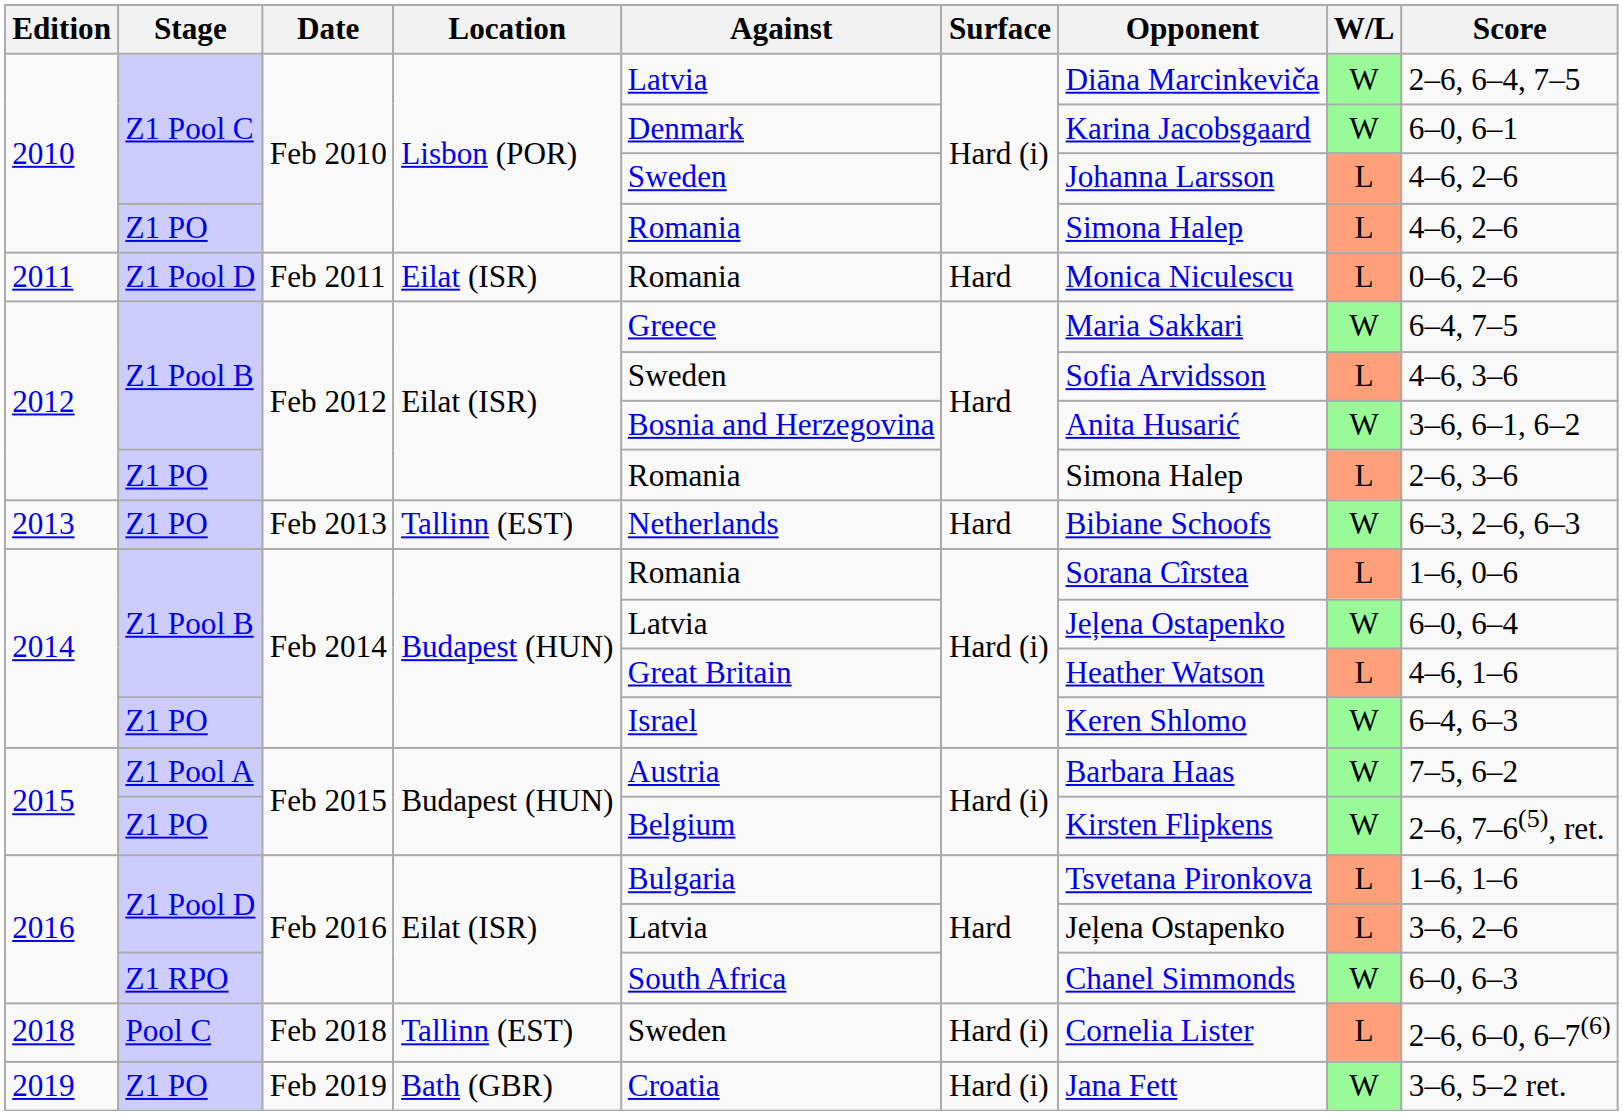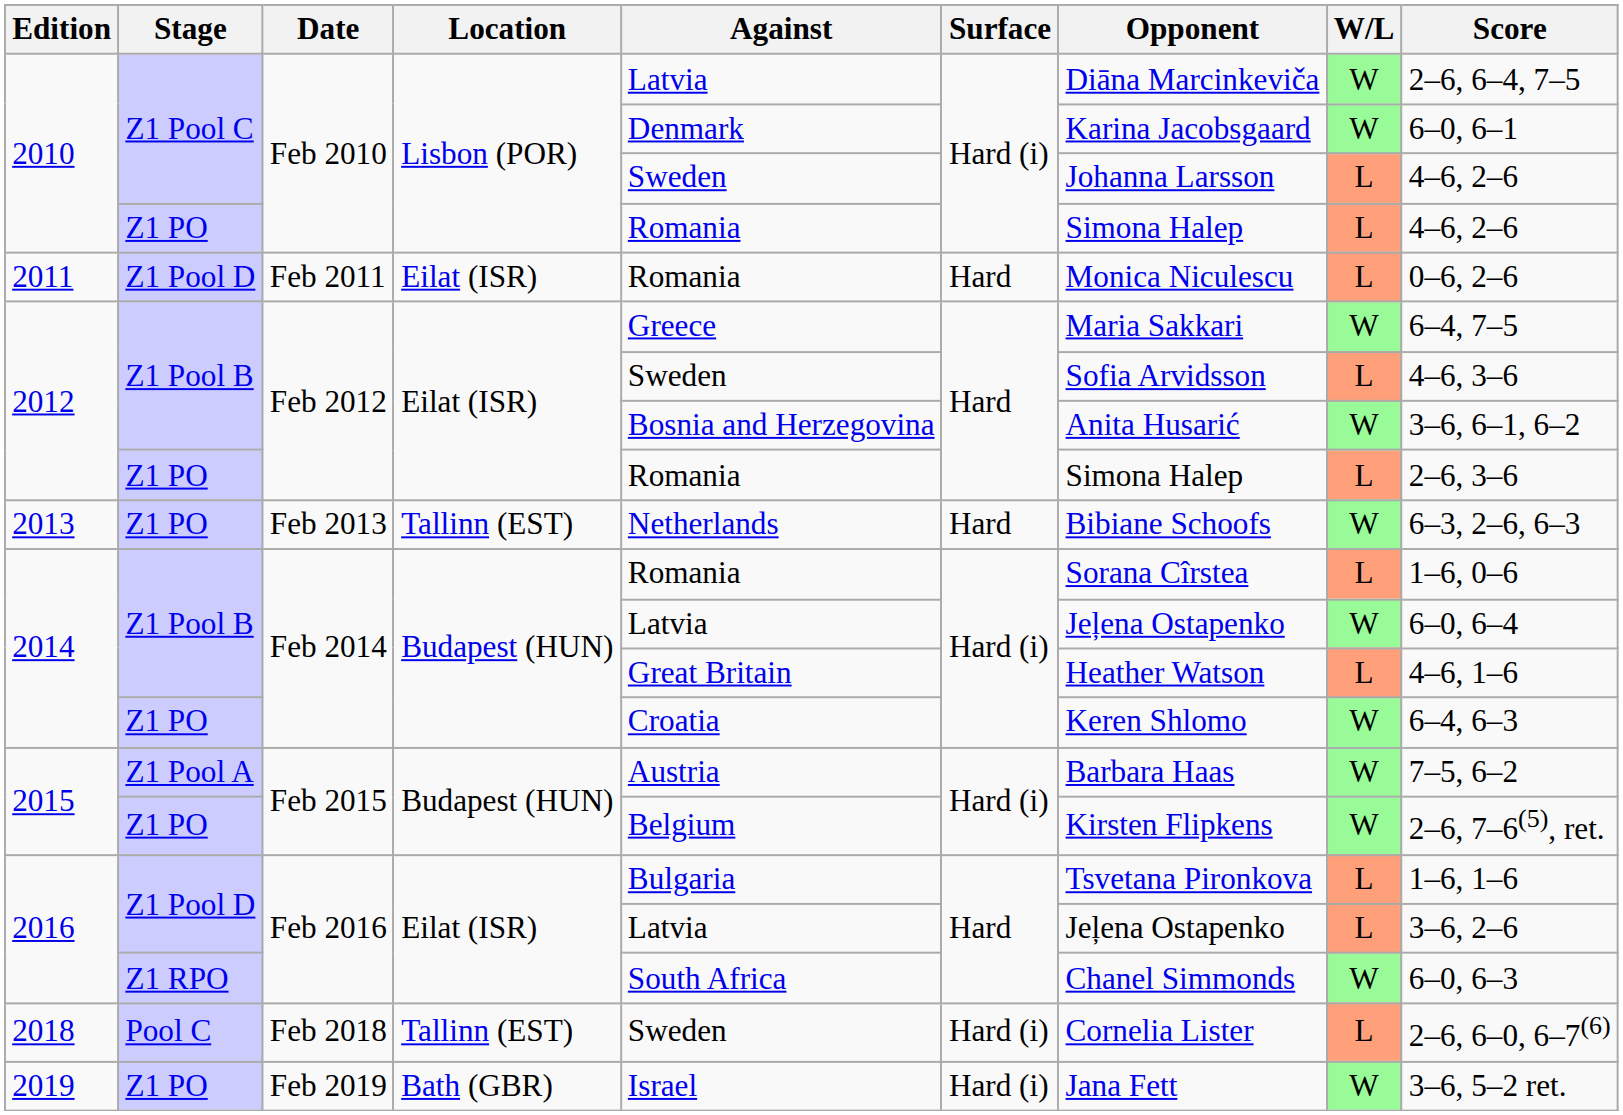 <table class=wikitable>
 <tr>
 <th>Edition</th>
 <th>Stage</th>
 <th>Date</th>
 <th>Location</th>
 <th>Against</th>
 <th>Surface</th>
 <th>Opponent</th>
 <th>W/L</th>
 <th>Score</th>
 </tr>
 <tr>
 <td rowspan=4><a href='#'>2010</a></td>
 <td style="background:#CCCCFF;" rowspan=3><a href='#'>Z1 Pool C</a></td>
 <td rowspan="4">Feb 2010</td>
 <td rowspan=4><a href='#'>Lisbon</a> (POR)</td>
 <td> <a href='#'>Latvia</a></td>
 <td rowspan=4>Hard (i)</td>
 <td><a href='#'>Diāna Marcinkeviča</a></td>
 <td style="text-align:center; background:#98fb98;">W</td>
 <td>2–6, 6–4, 7–5</td>
 </tr>
 <tr>
 <td> <a href='#'>Denmark</a></td>
 <td><a href='#'>Karina Jacobsgaard</a></td>
 <td style="text-align:center; background:#98fb98;">W</td>
 <td>6–0, 6–1</td>
 </tr>
 <tr>
 <td> <a href='#'>Sweden</a></td>
 <td><a href='#'>Johanna Larsson</a></td>
 <td style="text-align:center; background:#ffa07a;">L</td>
 <td>4–6, 2–6</td>
 </tr>
 <tr>
 <td style="background:#CCCCFF;"><a href='#'>Z1 PO</a></td>
 <td> <a href='#'>Romania</a></td>
 <td><a href='#'>Simona Halep</a></td>
 <td style="text-align:center; background:#ffa07a;">L</td>
 <td>4–6, 2–6</td>
 </tr>
 <tr>
 <td><a href='#'>2011</a></td>
 <td style="background:#CCCCFF;"><a href='#'>Z1 Pool D</a></td>
 <td>Feb 2011</td>
 <td><a href='#'>Eilat</a> (ISR)</td>
 <td> Romania</td>
 <td>Hard</td>
 <td><a href='#'>Monica Niculescu</a></td>
 <td style="text-align:center; background:#ffa07a;">L</td>
 <td>0–6, 2–6</td>
 </tr>
 <tr>
 <td rowspan=4><a href='#'>2012</a></td>
 <td style="background:#CCCCFF;" rowspan=3><a href='#'>Z1 Pool B</a></td>
 <td rowspan="4">Feb 2012</td>
 <td rowspan=4>Eilat (ISR)</td>
 <td> <a href='#'>Greece</a></td>
 <td rowspan=4>Hard</td>
 <td><a href='#'>Maria Sakkari</a></td>
 <td style="text-align:center; background:#98fb98;">W</td>
 <td>6–4, 7–5</td>
 </tr>
 <tr>
 <td> Sweden</td>
 <td><a href='#'>Sofia Arvidsson</a></td>
 <td style="text-align:center; background:#ffa07a;">L</td>
 <td>4–6, 3–6</td>
 </tr>
 <tr>
 <td> <a href='#'>Bosnia and Herzegovina</a></td>
 <td><a href='#'>Anita Husarić</a></td>
 <td style="text-align:center; background:#98fb98;">W</td>
 <td>3–6, 6–1, 6–2</td>
 </tr>
 <tr>
 <td style="background:#CCCCFF;"><a href='#'>Z1 PO</a></td>
 <td> Romania</td>
 <td>Simona Halep</td>
 <td style="text-align:center; background:#ffa07a;">L</td>
 <td>2–6, 3–6</td>
 </tr>
 <tr>
 <td><a href='#'>2013</a></td>
 <td style="background:#CCCCFF;"><a href='#'>Z1 PO</a></td>
 <td>Feb 2013</td>
 <td><a href='#'>Tallinn</a> (EST)</td>
 <td> <a href='#'>Netherlands</a></td>
 <td>Hard</td>
 <td><a href='#'>Bibiane Schoofs</a></td>
 <td style="text-align:center; background:#98fb98;">W</td>
 <td>6–3, 2–6, 6–3</td>
 </tr>
 <tr>
 <td rowspan=4><a href='#'>2014</a></td>
 <td style="background:#CCCCFF;" rowspan=3><a href='#'>Z1 Pool B</a></td>
 <td rowspan="4">Feb 2014</td>
 <td rowspan=4><a href='#'>Budapest</a> (HUN)</td>
 <td> Romania</td>
 <td rowspan=4>Hard (i)</td>
 <td><a href='#'>Sorana Cîrstea</a></td>
 <td style="text-align:center; background:#ffa07a;">L</td>
 <td>1–6, 0–6</td>
 </tr>
 <tr>
 <td> Latvia</td>
 <td><a href='#'>Jeļena Ostapenko</a></td>
 <td style="text-align:center; background:#98fb98;">W</td>
 <td>6–0, 6–4</td>
 </tr>
 <tr>
 <td> <a href='#'>Great Britain</a></td>
 <td><a href='#'>Heather Watson</a></td>
 <td style="text-align:center; background:#ffa07a;">L</td>
 <td>4–6, 1–6</td>
 </tr>
 <tr>
 <td style="background:#CCCCFF;"><a href='#'>Z1 PO</a></td>
-<td> <a href='#'>Israel</a></td>
+<td> <a href='#'>Croatia</a></td>
 <td><a href='#'>Keren Shlomo</a></td>
 <td style="text-align:center; background:#98fb98;">W</td>
 <td>6–4, 6–3</td>
 </tr>
 <tr>
 <td rowspan=2><a href='#'>2015</a></td>
 <td style="background:#CCCCFF;"><a href='#'>Z1 Pool A</a></td>
 <td rowspan="2">Feb 2015</td>
 <td rowspan=2>Budapest (HUN)</td>
 <td> <a href='#'>Austria</a></td>
 <td rowspan=2>Hard (i)</td>
 <td><a href='#'>Barbara Haas</a></td>
 <td style="text-align:center; background:#98fb98;">W</td>
 <td>7–5, 6–2</td>
 </tr>
 <tr>
 <td style="background:#CCCCFF;"><a href='#'>Z1 PO</a></td>
 <td> <a href='#'>Belgium</a></td>
 <td><a href='#'>Kirsten Flipkens</a></td>
 <td style="text-align:center; background:#98fb98;">W</td>
 <td>2–6, 7–6<sup>(5)</sup>, ret.</td>
 </tr>
 <tr>
 <td rowspan=3><a href='#'>2016</a></td>
 <td style="background:#CCCCFF;" rowspan=2><a href='#'>Z1 Pool D</a></td>
 <td rowspan="3">Feb 2016</td>
 <td rowspan=3>Eilat (ISR)</td>
 <td> <a href='#'>Bulgaria</a></td>
 <td rowspan=3>Hard</td>
 <td><a href='#'>Tsvetana Pironkova</a></td>
 <td style="text-align:center; background:#ffa07a;">L</td>
 <td>1–6, 1–6</td>
 </tr>
 <tr>
 <td> Latvia</td>
 <td>Jeļena Ostapenko</td>
 <td style="text-align:center; background:#ffa07a;">L</td>
 <td>3–6, 2–6</td>
 </tr>
 <tr>
 <td style="background:#CCCCFF;"><a href='#'>Z1 RPO</a></td>
 <td> <a href='#'>South Africa</a></td>
 <td><a href='#'>Chanel Simmonds</a></td>
 <td style="text-align:center; background:#98fb98;">W</td>
 <td>6–0, 6–3</td>
 </tr>
 <tr>
 <td><a href='#'>2018</a></td>
 <td style="background:#CCCCFF;"><a href='#'>Pool C</a></td>
 <td>Feb 2018</td>
 <td><a href='#'>Tallinn</a> (EST)</td>
 <td> Sweden</td>
 <td>Hard (i)</td>
 <td><a href='#'>Cornelia Lister</a></td>
 <td style="text-align:center; background:#ffa07a;">L</td>
 <td>2–6, 6–0, 6–7<sup>(6)</sup></td>
 </tr>
 <tr>
 <td><a href='#'>2019</a></td>
 <td style="background:#CCCCFF;"><a href='#'>Z1 PO</a></td>
 <td>Feb 2019</td>
 <td><a href='#'>Bath</a> (GBR)</td>
-<td> <a href='#'>Croatia</a></td>
+<td> <a href='#'>Israel</a></td>
 <td>Hard (i)</td>
 <td><a href='#'>Jana Fett</a></td>
 <td style="text-align:center; background:#98fb98;">W</td>
 <td>3–6, 5–2 ret.</td>
 </tr>
 </table>
